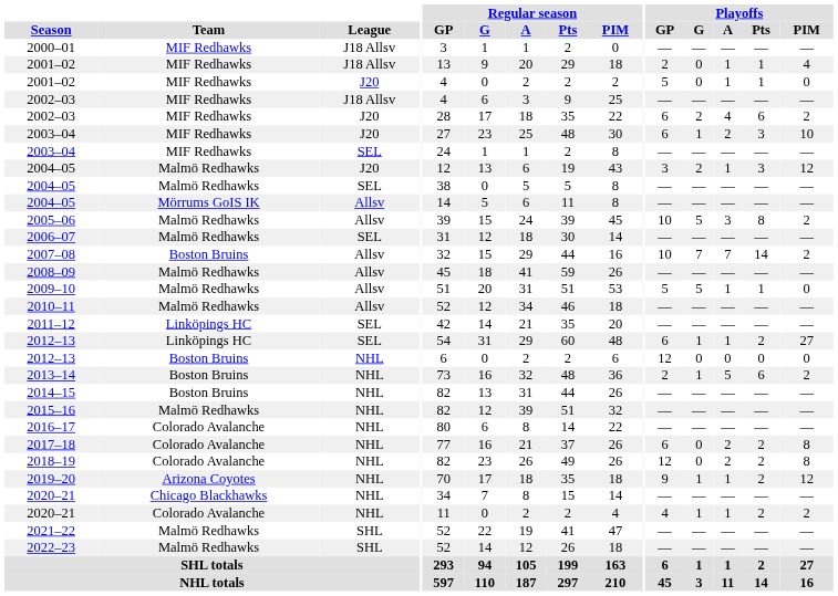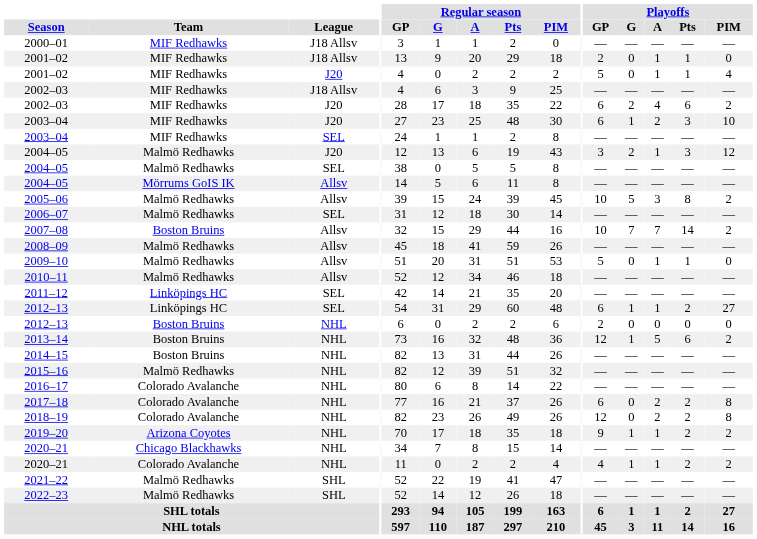 <table border="0" cellpadding="1" cellspacing="0" ID="Table3" style="text-align:center; width:60em">
 <tr bgcolor="#e0e0e0">
 <th colspan="3" bgcolor="#ffffff"></th>
 <th rowspan="99" bgcolor="#ffffff"></th>
 <th colspan="5"><a href='#'>Regular season</a></th>
 <th rowspan="99" bgcolor="#ffffff"></th>
 <th colspan="5"><a href='#'>Playoffs</a></th>
 </tr>
 <tr bgcolor="#e0e0e0">
 <th><a href='#'>Season</a></th>
 <th>Team</th>
 <th>League</th>
 <th>GP</th>
 <th><a href='#'>G</a></th>
 <th><a href='#'>A</a></th>
 <th><a href='#'>Pts</a></th>
 <th><a href='#'>PIM</a></th>
 <th>GP</th>
 <th>G</th>
 <th>A</th>
 <th>Pts</th>
 <th>PIM</th>
 </tr>
 <tr>
 <td>2000–01</td>
 <td><a href='#'>MIF Redhawks</a></td>
 <td>J18 Allsv</td>
 <td>3</td>
 <td>1</td>
 <td>1</td>
 <td>2</td>
 <td>0</td>
 <td>—</td>
 <td>—</td>
 <td>—</td>
 <td>—</td>
 <td>—</td>
 </tr>
 <tr bgcolor="#f0f0f0">
 <td>2001–02</td>
 <td>MIF Redhawks</td>
 <td>J18 Allsv</td>
 <td>13</td>
 <td>9</td>
 <td>20</td>
 <td>29</td>
 <td>18</td>
 <td>2</td>
 <td>0</td>
 <td>1</td>
 <td>1</td>
-<td>4</td>
+<td>0</td>
 </tr>
 <tr>
 <td>2001–02</td>
 <td>MIF Redhawks</td>
 <td><a href='#'>J20</a></td>
 <td>4</td>
 <td>0</td>
 <td>2</td>
 <td>2</td>
 <td>2</td>
 <td>5</td>
 <td>0</td>
 <td>1</td>
 <td>1</td>
-<td>0</td>
+<td>4</td>
 </tr>
 <tr bgcolor="#f0f0f0">
 <td>2002–03</td>
 <td>MIF Redhawks</td>
 <td>J18 Allsv</td>
 <td>4</td>
 <td>6</td>
 <td>3</td>
 <td>9</td>
 <td>25</td>
 <td>—</td>
 <td>—</td>
 <td>—</td>
 <td>—</td>
 <td>—</td>
 </tr>
 <tr>
 <td>2002–03</td>
 <td>MIF Redhawks</td>
 <td>J20</td>
 <td>28</td>
 <td>17</td>
 <td>18</td>
 <td>35</td>
 <td>22</td>
 <td>6</td>
 <td>2</td>
 <td>4</td>
 <td>6</td>
 <td>2</td>
 </tr>
 <tr bgcolor="#f0f0f0">
 <td>2003–04</td>
 <td>MIF Redhawks</td>
 <td>J20</td>
 <td>27</td>
 <td>23</td>
 <td>25</td>
 <td>48</td>
 <td>30</td>
 <td>6</td>
 <td>1</td>
 <td>2</td>
 <td>3</td>
 <td>10</td>
 </tr>
 <tr>
 <td><a href='#'>2003–04</a></td>
 <td>MIF Redhawks</td>
 <td><a href='#'>SEL</a></td>
 <td>24</td>
 <td>1</td>
 <td>1</td>
 <td>2</td>
 <td>8</td>
 <td>—</td>
 <td>—</td>
 <td>—</td>
 <td>—</td>
 <td>—</td>
 </tr>
 <tr bgcolor="#f0f0f0">
 <td>2004–05</td>
 <td>Malmö Redhawks</td>
 <td>J20</td>
 <td>12</td>
 <td>13</td>
 <td>6</td>
 <td>19</td>
 <td>43</td>
 <td>3</td>
 <td>2</td>
 <td>1</td>
 <td>3</td>
 <td>12</td>
 </tr>
 <tr>
 <td><a href='#'>2004–05</a></td>
 <td>Malmö Redhawks</td>
 <td>SEL</td>
 <td>38</td>
 <td>0</td>
 <td>5</td>
 <td>5</td>
 <td>8</td>
 <td>—</td>
 <td>—</td>
 <td>—</td>
 <td>—</td>
 <td>—</td>
 </tr>
 <tr bgcolor="#f0f0f0">
 <td><a href='#'>2004–05</a></td>
 <td><a href='#'>Mörrums GoIS IK</a></td>
 <td><a href='#'>Allsv</a></td>
 <td>14</td>
 <td>5</td>
 <td>6</td>
 <td>11</td>
 <td>8</td>
 <td>—</td>
 <td>—</td>
 <td>—</td>
 <td>—</td>
 <td>—</td>
 </tr>
 <tr>
 <td><a href='#'>2005–06</a></td>
 <td>Malmö Redhawks</td>
 <td>Allsv</td>
 <td>39</td>
 <td>15</td>
 <td>24</td>
 <td>39</td>
 <td>45</td>
 <td>10</td>
 <td>5</td>
 <td>3</td>
 <td>8</td>
 <td>2</td>
 </tr>
 <tr bgcolor="#f0f0f0">
 <td><a href='#'>2006–07</a></td>
 <td>Malmö Redhawks</td>
 <td>SEL</td>
 <td>31</td>
 <td>12</td>
 <td>18</td>
 <td>30</td>
 <td>14</td>
 <td>—</td>
 <td>—</td>
 <td>—</td>
 <td>—</td>
 <td>—</td>
 </tr>
 <tr>
 <td><a href='#'>2007–08</a></td>
 <td><a href='#'>Boston Bruins</a></td>
 <td>Allsv</td>
 <td>32</td>
 <td>15</td>
 <td>29</td>
 <td>44</td>
 <td>16</td>
 <td>10</td>
 <td>7</td>
 <td>7</td>
 <td>14</td>
 <td>2</td>
 </tr>
 <tr bgcolor="#f0f0f0">
 <td><a href='#'>2008–09</a></td>
 <td>Malmö Redhawks</td>
 <td>Allsv</td>
 <td>45</td>
 <td>18</td>
 <td>41</td>
 <td>59</td>
 <td>26</td>
 <td>—</td>
 <td>—</td>
 <td>—</td>
 <td>—</td>
 <td>—</td>
 </tr>
 <tr>
 <td><a href='#'>2009–10</a></td>
 <td>Malmö Redhawks</td>
 <td>Allsv</td>
 <td>51</td>
 <td>20</td>
 <td>31</td>
 <td>51</td>
 <td>53</td>
 <td>5</td>
-<td>5</td>
+<td>0</td>
 <td>1</td>
 <td>1</td>
 <td>0</td>
 </tr>
 <tr bgcolor="#f0f0f0">
 <td><a href='#'>2010–11</a></td>
 <td>Malmö Redhawks</td>
 <td>Allsv</td>
 <td>52</td>
 <td>12</td>
 <td>34</td>
 <td>46</td>
 <td>18</td>
 <td>—</td>
 <td>—</td>
 <td>—</td>
 <td>—</td>
 <td>—</td>
 </tr>
 <tr>
 <td><a href='#'>2011–12</a></td>
 <td><a href='#'>Linköpings HC</a></td>
 <td>SEL</td>
 <td>42</td>
 <td>14</td>
 <td>21</td>
 <td>35</td>
 <td>20</td>
 <td>—</td>
 <td>—</td>
 <td>—</td>
 <td>—</td>
 <td>—</td>
 </tr>
 <tr bgcolor="#f0f0f0">
 <td><a href='#'>2012–13</a></td>
 <td>Linköpings HC</td>
 <td>SEL</td>
 <td>54</td>
 <td>31</td>
 <td>29</td>
 <td>60</td>
 <td>48</td>
 <td>6</td>
 <td>1</td>
 <td>1</td>
 <td>2</td>
 <td>27</td>
 </tr>
 <tr>
 <td><a href='#'>2012–13</a></td>
 <td><a href='#'>Boston Bruins</a></td>
 <td><a href='#'>NHL</a></td>
 <td>6</td>
 <td>0</td>
 <td>2</td>
 <td>2</td>
 <td>6</td>
-<td>12</td>
+<td>2</td>
 <td>0</td>
 <td>0</td>
 <td>0</td>
 <td>0</td>
 </tr>
 <tr bgcolor="#f0f0f0">
 <td><a href='#'>2013–14</a></td>
 <td>Boston Bruins</td>
 <td>NHL</td>
 <td>73</td>
 <td>16</td>
 <td>32</td>
 <td>48</td>
 <td>36</td>
-<td>2</td>
+<td>12</td>
 <td>1</td>
 <td>5</td>
 <td>6</td>
 <td>2</td>
 </tr>
 <tr>
 <td><a href='#'>2014–15</a></td>
 <td>Boston Bruins</td>
 <td>NHL</td>
 <td>82</td>
 <td>13</td>
 <td>31</td>
 <td>44</td>
 <td>26</td>
 <td>—</td>
 <td>—</td>
 <td>—</td>
 <td>—</td>
 <td>—</td>
 </tr>
 <tr bgcolor="#f0f0f0">
 <td><a href='#'>2015–16</a></td>
 <td>Malmö Redhawks</td>
 <td>NHL</td>
 <td>82</td>
 <td>12</td>
 <td>39</td>
 <td>51</td>
 <td>32</td>
 <td>—</td>
 <td>—</td>
 <td>—</td>
 <td>—</td>
 <td>—</td>
 </tr>
 <tr>
 <td><a href='#'>2016–17</a></td>
 <td>Colorado Avalanche</td>
 <td>NHL</td>
 <td>80</td>
 <td>6</td>
 <td>8</td>
 <td>14</td>
 <td>22</td>
 <td>—</td>
 <td>—</td>
 <td>—</td>
 <td>—</td>
 <td>—</td>
 </tr>
 <tr bgcolor="#f0f0f0">
 <td><a href='#'>2017–18</a></td>
 <td>Colorado Avalanche</td>
 <td>NHL</td>
 <td>77</td>
 <td>16</td>
 <td>21</td>
 <td>37</td>
 <td>26</td>
 <td>6</td>
 <td>0</td>
 <td>2</td>
 <td>2</td>
 <td>8</td>
 </tr>
 <tr>
 <td><a href='#'>2018–19</a></td>
 <td>Colorado Avalanche</td>
 <td>NHL</td>
 <td>82</td>
 <td>23</td>
 <td>26</td>
 <td>49</td>
 <td>26</td>
 <td>12</td>
 <td>0</td>
 <td>2</td>
 <td>2</td>
 <td>8</td>
 </tr>
 <tr bgcolor="#f0f0f0">
 <td><a href='#'>2019–20</a></td>
 <td><a href='#'>Arizona Coyotes</a></td>
 <td>NHL</td>
 <td>70</td>
 <td>17</td>
 <td>18</td>
 <td>35</td>
 <td>18</td>
 <td>9</td>
 <td>1</td>
 <td>1</td>
 <td>2</td>
-<td>12</td>
+<td>2</td>
 </tr>
 <tr>
 <td><a href='#'>2020–21</a></td>
 <td><a href='#'>Chicago Blackhawks</a></td>
 <td>NHL</td>
 <td>34</td>
 <td>7</td>
 <td>8</td>
 <td>15</td>
 <td>14</td>
 <td>—</td>
 <td>—</td>
 <td>—</td>
 <td>—</td>
 <td>—</td>
 </tr>
 <tr bgcolor="#f0f0f0">
 <td>2020–21</td>
 <td>Colorado Avalanche</td>
 <td>NHL</td>
 <td>11</td>
 <td>0</td>
 <td>2</td>
 <td>2</td>
 <td>4</td>
 <td>4</td>
 <td>1</td>
 <td>1</td>
 <td>2</td>
 <td>2</td>
 </tr>
 <tr>
 <td><a href='#'>2021–22</a></td>
 <td>Malmö Redhawks</td>
 <td>SHL</td>
 <td>52</td>
 <td>22</td>
 <td>19</td>
 <td>41</td>
 <td>47</td>
 <td>—</td>
 <td>—</td>
 <td>—</td>
 <td>—</td>
 <td>—</td>
 </tr>
 <tr bgcolor="#f0f0f0">
 <td><a href='#'>2022–23</a></td>
 <td>Malmö Redhawks</td>
 <td>SHL</td>
 <td>52</td>
 <td>14</td>
 <td>12</td>
 <td>26</td>
 <td>18</td>
 <td>—</td>
 <td>—</td>
 <td>—</td>
 <td>—</td>
 <td>—</td>
 </tr>
 <tr bgcolor="#e0e0e0">
 <th colspan="3">SHL totals</th>
 <th>293</th>
 <th>94</th>
 <th>105</th>
 <th>199</th>
 <th>163</th>
 <th>6</th>
 <th>1</th>
 <th>1</th>
 <th>2</th>
 <th>27</th>
 </tr>
 <tr bgcolor="#e0e0e0">
 <th colspan="3">NHL totals</th>
 <th>597</th>
 <th>110</th>
 <th>187</th>
 <th>297</th>
 <th>210</th>
 <th>45</th>
 <th>3</th>
 <th>11</th>
 <th>14</th>
 <th>16</th>
 </tr>
 </table>
